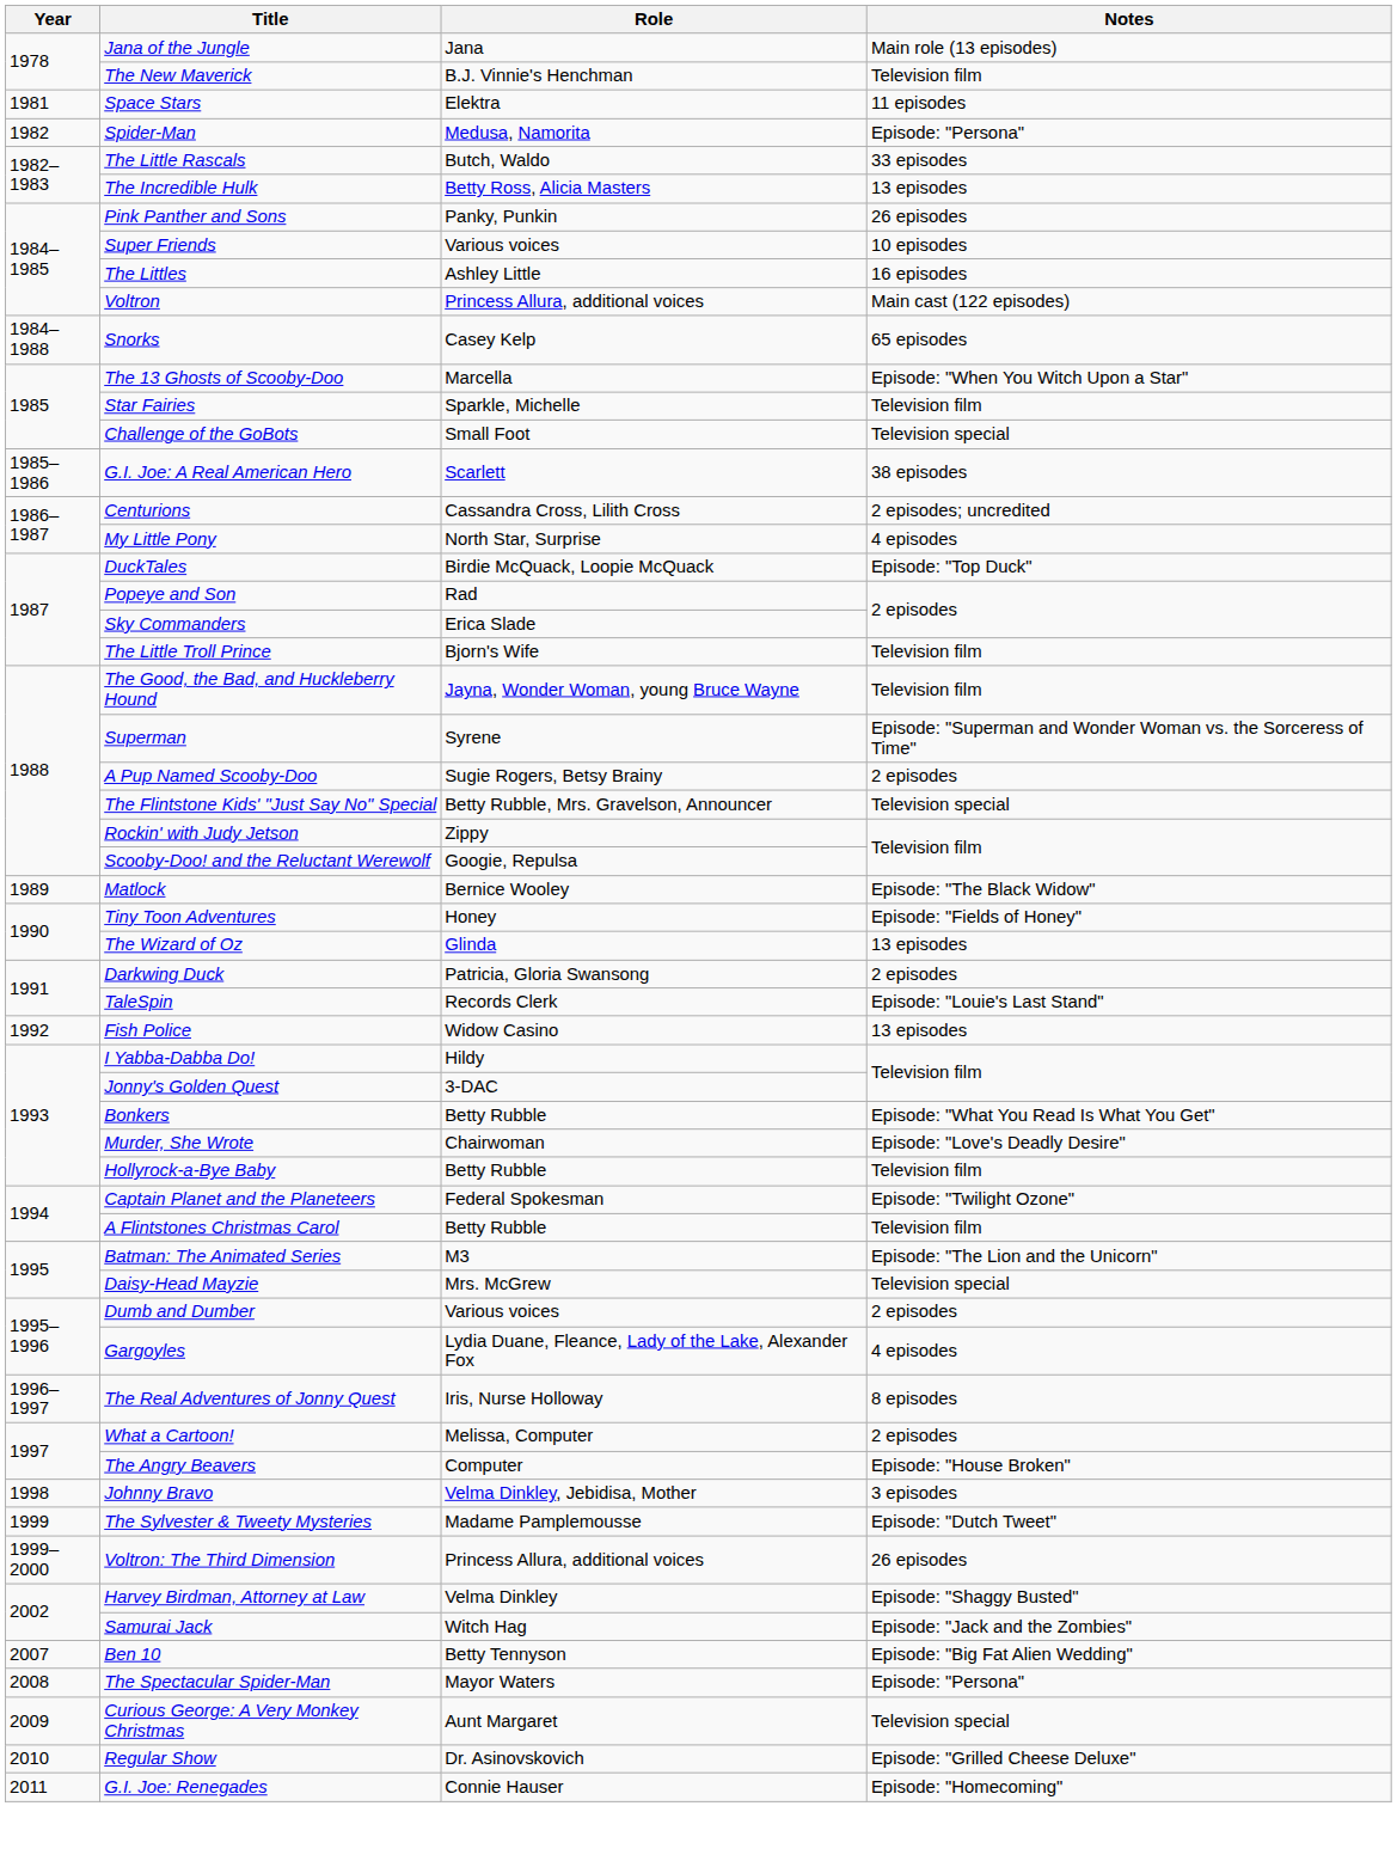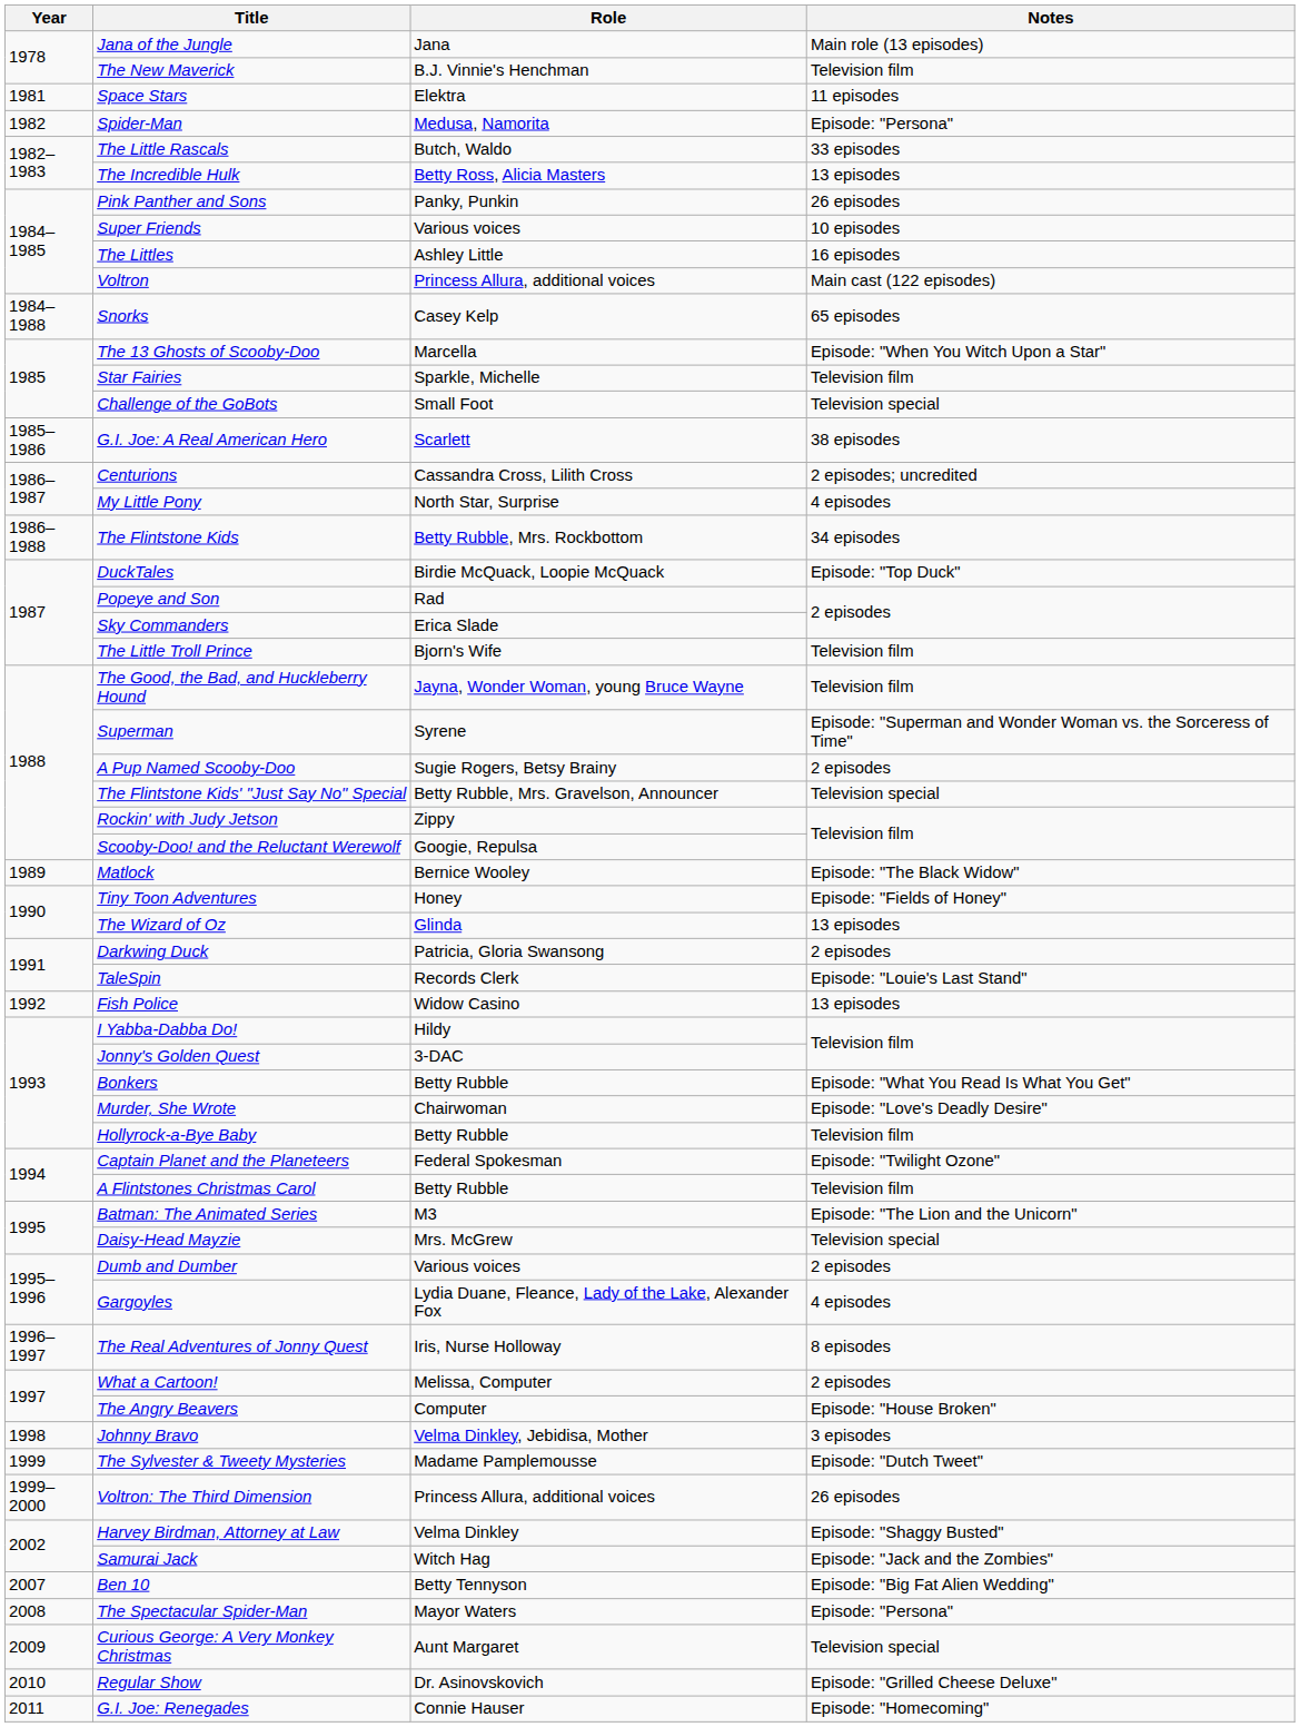 <table class="wikitable sortable">
 <tr>
 <th>Year</th>
 <th>Title</th>
 <th>Role</th>
 <th>Notes</th>
 </tr>
 <tr>
 <td rowspan="2">1978</td>
 <td><em><a href='#'>Jana of the Jungle</a></em></td>
 <td>Jana</td>
 <td>Main role (13 episodes)</td>
 </tr>
 <tr>
 <td><em><a href='#'>The New Maverick</a></em></td>
 <td>B.J. Vinnie's Henchman</td>
 <td>Television film</td>
 </tr>
 <tr>
 <td>1981</td>
 <td><em><a href='#'>Space Stars</a></em></td>
 <td>Elektra</td>
 <td>11 episodes</td>
 </tr>
 <tr>
 <td>1982</td>
 <td><em><a href='#'>Spider-Man</a></em></td>
 <td><a href='#'>Medusa</a>, <a href='#'>Namorita</a></td>
 <td>Episode: "Persona"</td>
 </tr>
 <tr>
 <td rowspan="2">1982–1983</td>
 <td><em><a href='#'>The Little Rascals</a></em></td>
 <td>Butch, Waldo</td>
 <td>33 episodes</td>
 </tr>
 <tr>
 <td><em><a href='#'>The Incredible Hulk</a></em></td>
 <td><a href='#'>Betty Ross</a>, <a href='#'>Alicia Masters</a></td>
 <td>13 episodes</td>
 </tr>
 <tr>
 <td rowspan="4">1984–1985</td>
 <td><em><a href='#'>Pink Panther and Sons</a></em></td>
 <td>Panky, Punkin</td>
 <td>26 episodes</td>
 </tr>
 <tr>
 <td><em><a href='#'>Super Friends</a></em></td>
 <td>Various voices</td>
 <td>10 episodes</td>
 </tr>
 <tr>
 <td><em><a href='#'>The Littles</a></em></td>
 <td>Ashley Little</td>
 <td>16 episodes</td>
 </tr>
 <tr>
 <td><em><a href='#'>Voltron</a></em></td>
 <td><a href='#'>Princess Allura</a>, additional voices</td>
 <td>Main cast (122 episodes)</td>
 </tr>
 <tr>
 <td>1984–1988</td>
 <td><em><a href='#'>Snorks</a></em></td>
 <td>Casey Kelp</td>
 <td>65 episodes</td>
 </tr>
 <tr>
 <td rowspan="3">1985</td>
 <td><em><a href='#'>The 13 Ghosts of Scooby-Doo</a></em></td>
 <td>Marcella</td>
 <td>Episode: "When You Witch Upon a Star"</td>
 </tr>
 <tr>
 <td><em><a href='#'>Star Fairies</a></em></td>
 <td>Sparkle, Michelle</td>
 <td>Television film</td>
 </tr>
 <tr>
 <td><em><a href='#'>Challenge of the GoBots</a></em></td>
 <td>Small Foot</td>
 <td>Television special</td>
 </tr>
 <tr>
 <td>1985–1986</td>
 <td><em><a href='#'>G.I. Joe: A Real American Hero</a></em></td>
 <td><a href='#'>Scarlett</a></td>
 <td>38 episodes</td>
 </tr>
 <tr>
 <td rowspan="2">1986–1987</td>
 <td><em><a href='#'>Centurions</a></em></td>
 <td>Cassandra Cross, Lilith Cross</td>
 <td>2 episodes; uncredited</td>
 </tr>
 <tr>
 <td><em><a href='#'>My Little Pony</a></em></td>
 <td>North Star, Surprise</td>
 <td>4 episodes</td>
+</tr>
+<tr>
+<td>1986–1988</td>
+<td><em><a href='#'>The Flintstone Kids</a></em></td>
+<td><a href='#'>Betty Rubble</a>, Mrs. Rockbottom</td>
+<td>34 episodes</td>
 </tr>
 <tr>
 <td rowspan="4">1987</td>
 <td><em><a href='#'>DuckTales</a></em></td>
 <td>Birdie McQuack, Loopie McQuack</td>
 <td>Episode: "Top Duck"</td>
 </tr>
 <tr>
 <td><em><a href='#'>Popeye and Son</a></em></td>
 <td>Rad</td>
 <td rowspan="2">2 episodes</td>
 </tr>
 <tr>
 <td><em><a href='#'>Sky Commanders</a></em></td>
 <td>Erica Slade</td>
 </tr>
 <tr>
 <td><em><a href='#'>The Little Troll Prince</a></em></td>
 <td>Bjorn's Wife</td>
 <td>Television film</td>
 </tr>
 <tr>
 <td rowspan="6">1988</td>
 <td><em><a href='#'>The Good, the Bad, and Huckleberry Hound</a></em></td>
 <td><a href='#'>Jayna</a>, <a href='#'>Wonder Woman</a>, young <a href='#'>Bruce Wayne</a></td>
 <td>Television film</td>
 </tr>
 <tr>
 <td><em><a href='#'>Superman</a></em></td>
 <td>Syrene</td>
 <td>Episode: "Superman and Wonder Woman vs. the Sorceress of Time"</td>
 </tr>
 <tr>
 <td><em><a href='#'>A Pup Named Scooby-Doo</a></em></td>
 <td>Sugie Rogers, Betsy Brainy</td>
 <td>2 episodes</td>
 </tr>
 <tr>
 <td><em><a href='#'>The Flintstone Kids' "Just Say No" Special</a></em></td>
 <td>Betty Rubble, Mrs. Gravelson, Announcer</td>
 <td>Television special</td>
 </tr>
 <tr>
 <td><em><a href='#'>Rockin' with Judy Jetson</a></em></td>
 <td>Zippy</td>
 <td rowspan="2">Television film</td>
 </tr>
 <tr>
 <td><em><a href='#'>Scooby-Doo! and the Reluctant Werewolf</a></em></td>
 <td>Googie, Repulsa</td>
 </tr>
 <tr>
 <td>1989</td>
 <td><em><a href='#'>Matlock</a></em></td>
 <td>Bernice Wooley</td>
 <td>Episode: "The Black Widow"</td>
 </tr>
 <tr>
 <td rowspan="2">1990</td>
 <td><em><a href='#'>Tiny Toon Adventures</a></em></td>
 <td>Honey</td>
 <td>Episode: "Fields of Honey"</td>
 </tr>
 <tr>
 <td><em><a href='#'>The Wizard of Oz</a></em></td>
 <td><a href='#'>Glinda</a></td>
 <td>13 episodes</td>
 </tr>
 <tr>
 <td rowspan="2">1991</td>
 <td><em><a href='#'>Darkwing Duck</a></em></td>
 <td>Patricia, Gloria Swansong</td>
 <td>2 episodes</td>
 </tr>
 <tr>
 <td><em><a href='#'>TaleSpin</a></em></td>
 <td>Records Clerk</td>
 <td>Episode: "Louie's Last Stand"</td>
 </tr>
 <tr>
 <td>1992</td>
 <td><em><a href='#'>Fish Police</a></em></td>
 <td>Widow Casino</td>
 <td>13 episodes</td>
 </tr>
 <tr>
 <td rowspan="5">1993</td>
 <td><em><a href='#'>I Yabba-Dabba Do!</a></em></td>
 <td>Hildy</td>
 <td rowspan="2">Television film</td>
 </tr>
 <tr>
 <td><em><a href='#'>Jonny's Golden Quest</a></em></td>
 <td>3-DAC</td>
 </tr>
 <tr>
 <td><em><a href='#'>Bonkers</a></em></td>
 <td>Betty Rubble</td>
 <td>Episode: "What You Read Is What You Get"</td>
 </tr>
 <tr>
 <td><em><a href='#'>Murder, She Wrote</a></em></td>
 <td>Chairwoman</td>
 <td>Episode: "Love's Deadly Desire"</td>
 </tr>
 <tr>
 <td><em><a href='#'>Hollyrock-a-Bye Baby</a></em></td>
 <td>Betty Rubble</td>
 <td>Television film</td>
 </tr>
 <tr>
 <td rowspan="2">1994</td>
 <td><em><a href='#'>Captain Planet and the Planeteers</a></em></td>
 <td>Federal Spokesman</td>
 <td>Episode: "Twilight Ozone"</td>
 </tr>
 <tr>
 <td><em><a href='#'>A Flintstones Christmas Carol</a></em></td>
 <td>Betty Rubble</td>
 <td>Television film</td>
 </tr>
 <tr>
 <td rowspan="2">1995</td>
 <td><em><a href='#'>Batman: The Animated Series</a></em></td>
 <td>M3</td>
 <td>Episode: "The Lion and the Unicorn"</td>
 </tr>
 <tr>
 <td><em><a href='#'>Daisy-Head Mayzie</a></em></td>
 <td>Mrs. McGrew</td>
 <td>Television special</td>
 </tr>
 <tr>
 <td rowspan="2">1995–1996</td>
 <td><em><a href='#'>Dumb and Dumber</a></em></td>
 <td>Various voices</td>
 <td>2 episodes</td>
 </tr>
 <tr>
 <td><em><a href='#'>Gargoyles</a></em></td>
 <td>Lydia Duane, Fleance, <a href='#'>Lady of the Lake</a>, Alexander Fox</td>
 <td>4 episodes</td>
 </tr>
 <tr>
 <td>1996–1997</td>
 <td><em><a href='#'>The Real Adventures of Jonny Quest</a></em></td>
 <td>Iris, Nurse Holloway</td>
 <td>8 episodes</td>
 </tr>
 <tr>
 <td rowspan="2">1997</td>
 <td><em><a href='#'>What a Cartoon!</a></em></td>
 <td>Melissa, Computer</td>
 <td>2 episodes</td>
 </tr>
 <tr>
 <td><em><a href='#'>The Angry Beavers</a></em></td>
 <td>Computer</td>
 <td>Episode: "House Broken"</td>
 </tr>
 <tr>
 <td>1998</td>
 <td><em><a href='#'>Johnny Bravo</a></em></td>
 <td><a href='#'>Velma Dinkley</a>, Jebidisa, Mother</td>
 <td>3 episodes</td>
 </tr>
 <tr>
 <td>1999</td>
 <td><em><a href='#'>The Sylvester & Tweety Mysteries</a></em></td>
 <td>Madame Pamplemousse</td>
 <td>Episode: "Dutch Tweet"</td>
 </tr>
 <tr>
 <td>1999–2000</td>
 <td><em><a href='#'>Voltron: The Third Dimension</a></em></td>
 <td>Princess Allura, additional voices</td>
 <td>26 episodes</td>
 </tr>
 <tr>
 <td rowspan="2">2002</td>
 <td><em><a href='#'>Harvey Birdman, Attorney at Law</a></em></td>
 <td>Velma Dinkley</td>
 <td>Episode: "Shaggy Busted"</td>
 </tr>
 <tr>
 <td><em><a href='#'>Samurai Jack</a></em></td>
 <td>Witch Hag</td>
 <td>Episode: "Jack and the Zombies"</td>
 </tr>
 <tr>
 <td>2007</td>
 <td><em><a href='#'>Ben 10</a></em></td>
 <td>Betty Tennyson</td>
 <td>Episode: "Big Fat Alien Wedding"</td>
 </tr>
 <tr>
 <td>2008</td>
 <td><em><a href='#'>The Spectacular Spider-Man</a></em></td>
 <td>Mayor Waters</td>
 <td>Episode: "Persona"</td>
 </tr>
 <tr>
 <td>2009</td>
 <td><em><a href='#'>Curious George: A Very Monkey Christmas</a></em></td>
 <td>Aunt Margaret</td>
 <td>Television special</td>
 </tr>
 <tr>
 <td>2010</td>
 <td><em><a href='#'>Regular Show</a></em></td>
 <td>Dr. Asinovskovich</td>
 <td>Episode: "Grilled Cheese Deluxe"</td>
 </tr>
 <tr>
 <td>2011</td>
 <td><em><a href='#'>G.I. Joe: Renegades</a></em></td>
 <td>Connie Hauser</td>
 <td>Episode: "Homecoming"</td>
 </tr>
 </table>
